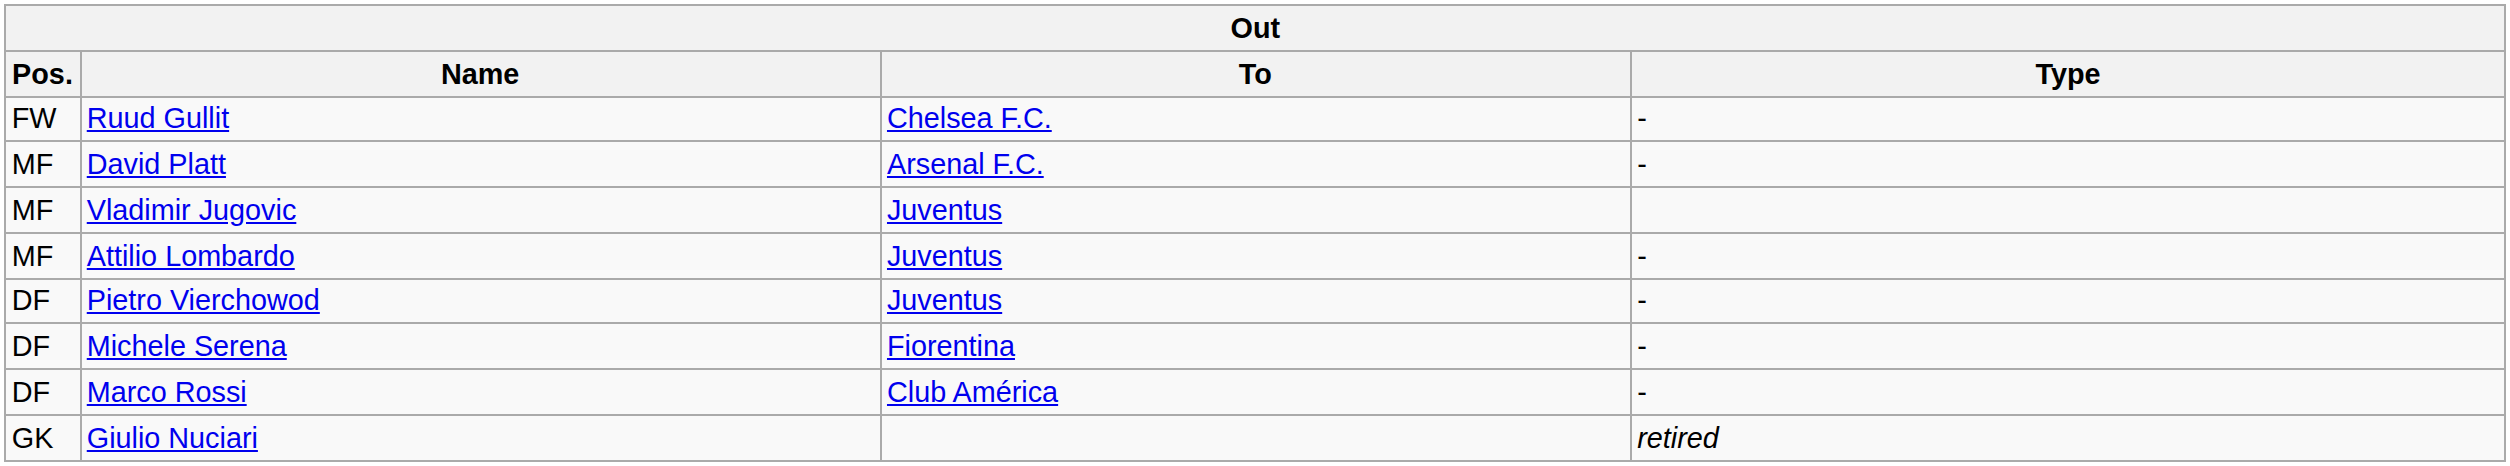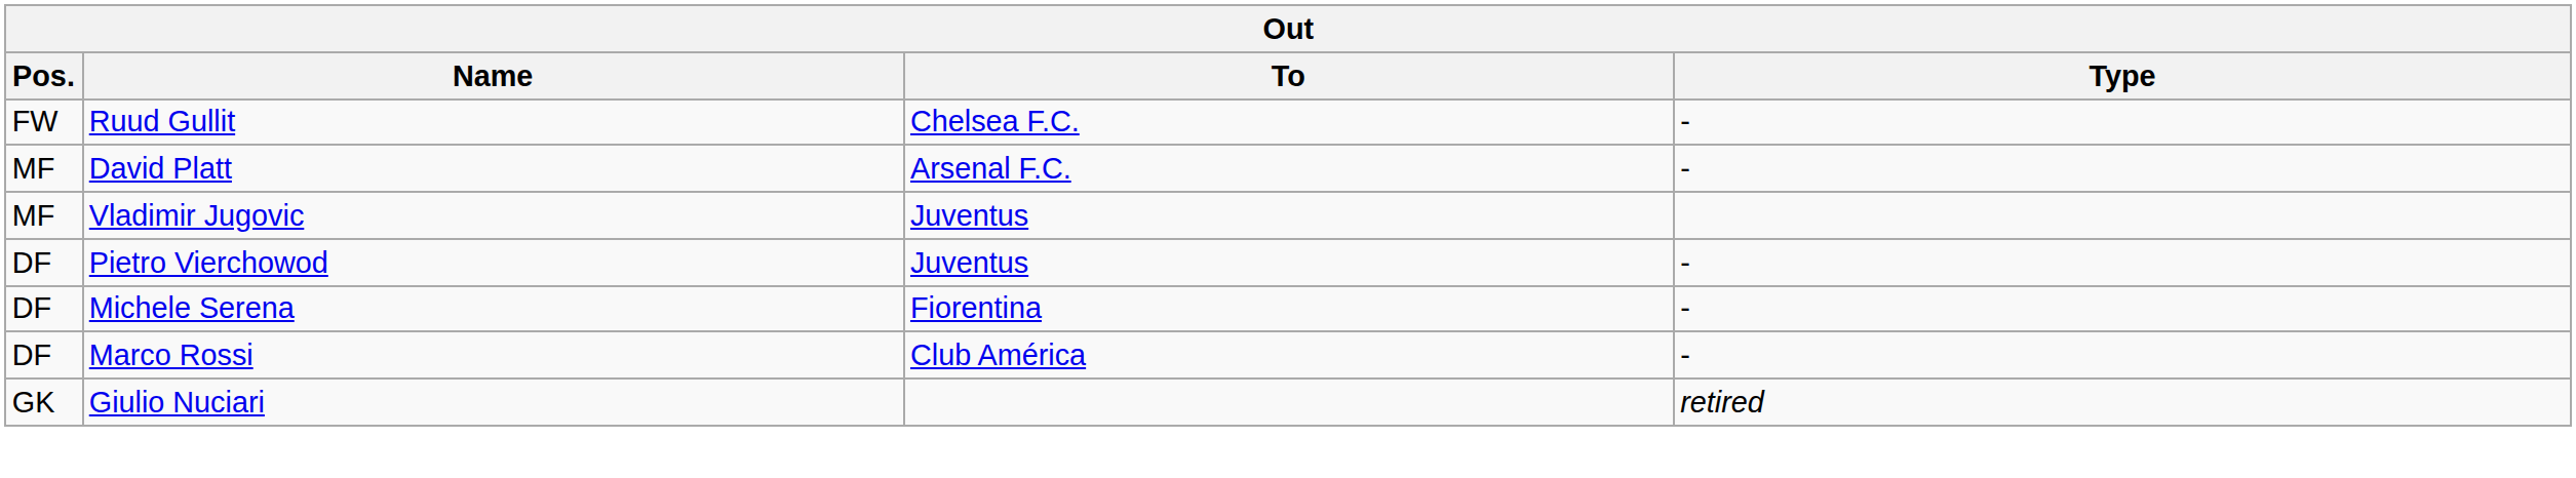 <table class="wikitable" style="font-size:90%;width:99%;">
 <tr>
 <th colspan="4">Out</th>
 </tr>
 <tr>
 <th width=3%>Pos.</th>
 <th width=32%>Name</th>
 <th width=30%>To</th>
 <th width=35%>Type</th>
 </tr>
 <tr>
 <td>FW</td>
 <td><a href='#'>Ruud Gullit</a></td>
 <td><a href='#'>Chelsea F.C.</a></td>
 <td>-</td>
 </tr>
 <tr>
 <td>MF</td>
 <td><a href='#'>David Platt</a></td>
 <td><a href='#'>Arsenal F.C.</a></td>
 <td>-</td>
 </tr>
 <tr>
 <td>MF</td>
 <td><a href='#'>Vladimir Jugovic</a></td>
 <td><a href='#'>Juventus</a></td>
 <td></td>
 </tr>
 <tr>
-<td>MF</td>
-<td><a href='#'>Attilio Lombardo</a></td>
-<td><a href='#'>Juventus</a></td>
-<td>-</td>
-</tr>
-<tr>
 <td>DF</td>
 <td><a href='#'>Pietro Vierchowod</a></td>
 <td><a href='#'>Juventus</a></td>
 <td>-</td>
 </tr>
 <tr>
 <td>DF</td>
 <td><a href='#'>Michele Serena</a></td>
 <td><a href='#'>Fiorentina</a></td>
 <td>-</td>
 </tr>
 <tr>
 <td>DF</td>
 <td><a href='#'>Marco Rossi</a></td>
 <td><a href='#'>Club América</a></td>
 <td>-</td>
 </tr>
 <tr>
 <td>GK</td>
 <td><a href='#'>Giulio Nuciari</a></td>
 <td></td>
 <td><em>retired</em></td>
 </tr>
 <tr>
 </tr>
 </table>
